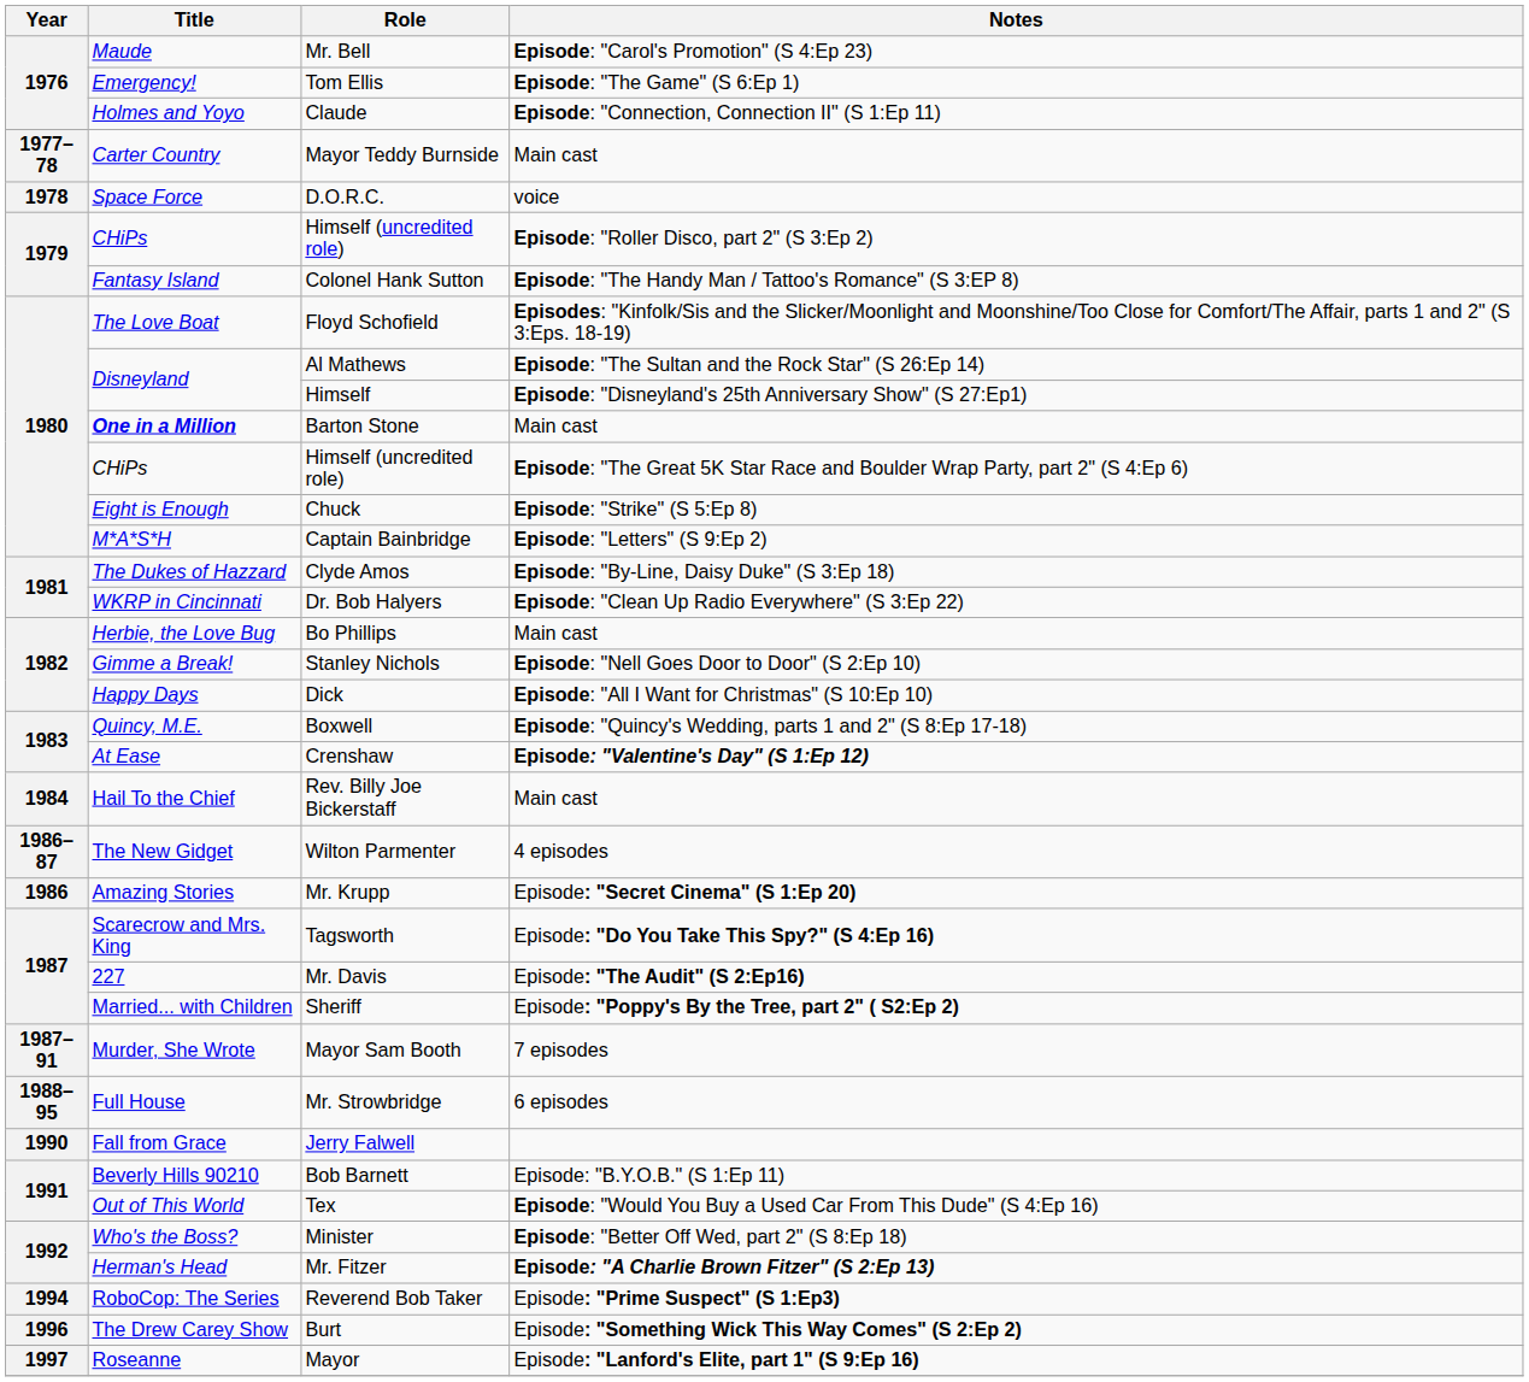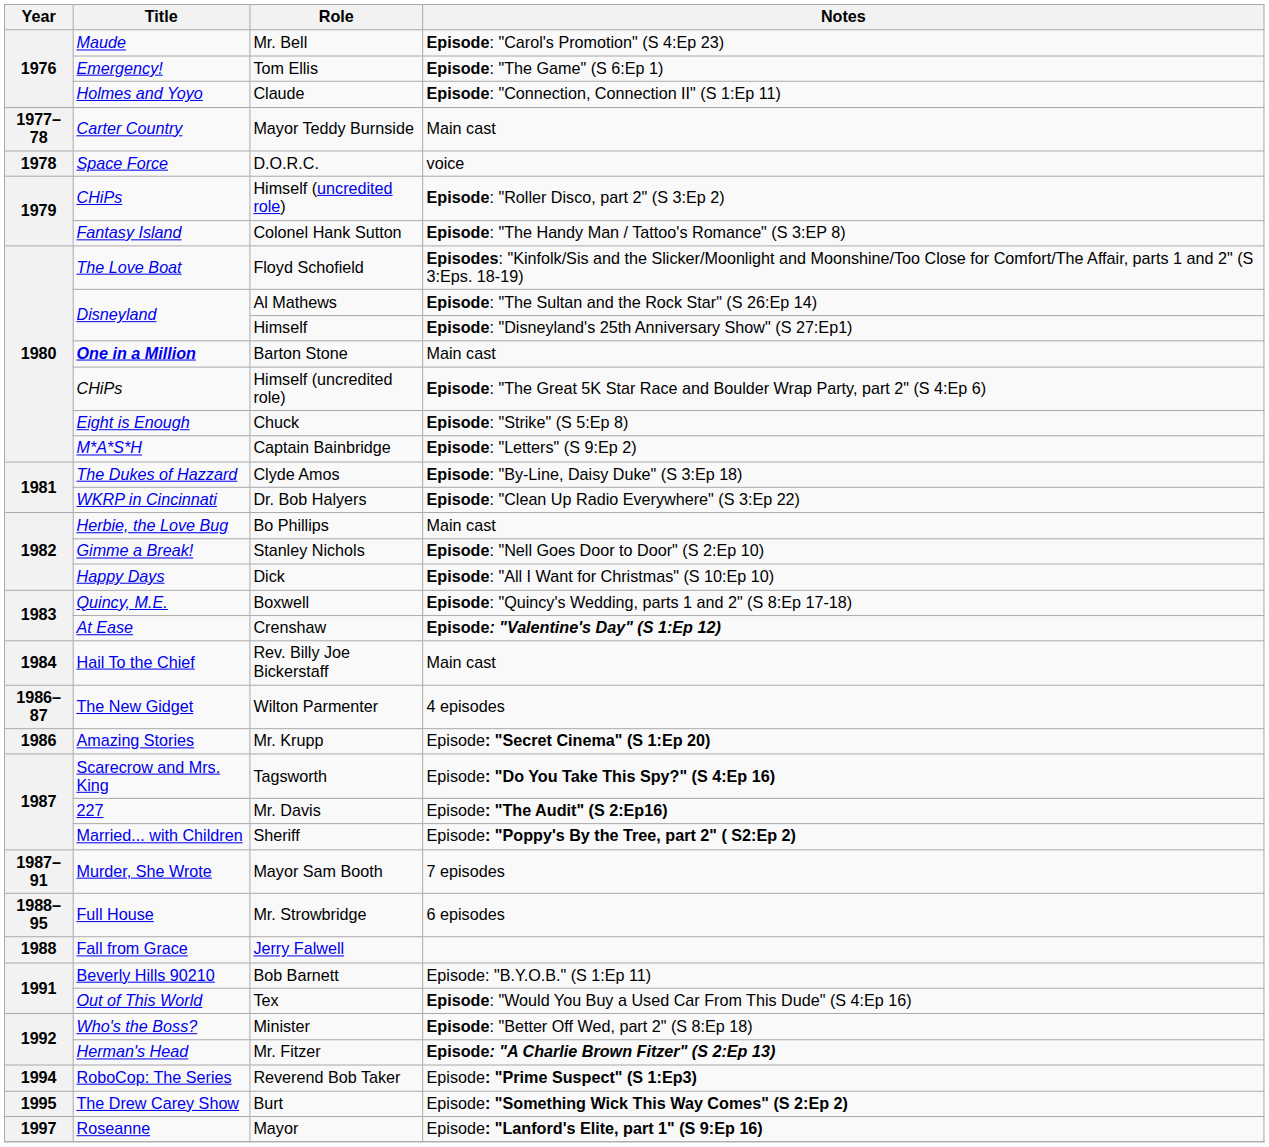 <table class="wikitable sortable">
 <tr>
 <th scope="col">Year</th>
 <th scope="col">Title</th>
 <th scope="col">Role</th>
 <th scope="col" class="unsortable">Notes</th>
 </tr>
 <tr>
 <th scope="row" rowspan="3">1976</th>
 <td><em><a href='#'>Maude</a></em></td>
 <td>Mr. Bell</td>
 <td><strong>Episode</strong>: "Carol's Promotion" (S 4:Ep 23)</td>
 </tr>
 <tr>
 <td><em><a href='#'>Emergency!</a></em></td>
 <td>Tom Ellis</td>
 <td><strong>Episode</strong>: "The Game" (S 6:Ep 1)</td>
 </tr>
 <tr>
 <td><em><a href='#'>Holmes and Yoyo</a></em></td>
 <td>Claude</td>
 <td><strong>Episode</strong>: "Connection, Connection II" (S 1:Ep 11)</td>
 </tr>
 <tr>
 <th scope="row">1977–78</th>
 <td><em><a href='#'>Carter Country</a></em></td>
 <td>Mayor Teddy Burnside</td>
 <td>Main cast</td>
 </tr>
 <tr>
 <th scope="row">1978</th>
 <td><em><a href='#'>Space Force</a></em></td>
 <td>D.O.R.C.</td>
 <td>voice</td>
 </tr>
 <tr>
 <th scope="row" rowspan="2">1979</th>
 <td><em><a href='#'>CHiPs</a></em></td>
 <td>Himself (<a href='#'>uncredited role</a>)</td>
 <td><strong>Episode</strong>: "Roller Disco, part 2" (S 3:Ep 2)</td>
 </tr>
 <tr>
 <td><em><a href='#'>Fantasy Island</a></em></td>
 <td>Colonel Hank Sutton</td>
 <td><strong>Episode</strong>: "The Handy Man / Tattoo's Romance" (S 3:EP 8)</td>
 </tr>
 <tr>
 <th scope="row" rowspan="7">1980</th>
 <td><em><a href='#'>The Love Boat</a></em></td>
 <td>Floyd Schofield</td>
 <td><strong>Episodes</strong>: "Kinfolk/Sis and the Slicker/Moonlight and Moonshine/Too Close for Comfort/The Affair, parts 1 and 2" (S 3:Eps. 18-19)</td>
 </tr>
 <tr>
 <td rowspan="2"><em><a href='#'>Disneyland</a></em></td>
 <td>Al Mathews</td>
 <td><strong>Episode</strong>: "The Sultan and the Rock Star" (S 26:Ep 14)</td>
 </tr>
 <tr>
 <td>Himself</td>
 <td><strong>Episode</strong>: "Disneyland's 25th Anniversary Show" (S 27:Ep1)</td>
 </tr>
 <tr>
 <td><strong><em><a href='#'>One in a Million</a></em></strong></td>
 <td>Barton Stone</td>
 <td>Main cast</td>
 </tr>
 <tr>
 <td><em>CHiPs</em></td>
 <td>Himself (uncredited role)</td>
 <td><strong>Episode</strong>: "The Great 5K Star Race and Boulder Wrap Party, part 2" (S 4:Ep 6)</td>
 </tr>
 <tr>
 <td><em><a href='#'>Eight is Enough</a></em></td>
 <td>Chuck</td>
 <td><strong>Episode</strong>: "Strike" (S 5:Ep 8)</td>
 </tr>
 <tr>
 <td><em><a href='#'>M*A*S*H</a></em></td>
 <td>Captain Bainbridge</td>
 <td><strong>Episode</strong>: "Letters" (S 9:Ep 2)</td>
 </tr>
 <tr>
 <th scope="row" rowspan="2">1981</th>
 <td><em><a href='#'>The Dukes of Hazzard</a></em></td>
 <td>Clyde Amos</td>
 <td><strong>Episode</strong>: "By-Line, Daisy Duke" (S 3:Ep 18)</td>
 </tr>
 <tr>
 <td><em><a href='#'>WKRP in Cincinnati</a></em></td>
 <td>Dr. Bob Halyers</td>
 <td><strong>Episode</strong>: "Clean Up Radio Everywhere" (S 3:Ep 22)</td>
 </tr>
 <tr>
 <th scope="row" rowspan="3">1982</th>
 <td><em><a href='#'>Herbie, the Love Bug</a></em></td>
 <td>Bo Phillips</td>
 <td>Main cast</td>
 </tr>
 <tr>
 <td><em><a href='#'>Gimme a Break!</a></em></td>
 <td>Stanley Nichols</td>
 <td><strong>Episode</strong>: "Nell Goes Door to Door" (S 2:Ep 10)</td>
 </tr>
 <tr>
 <td><em><a href='#'>Happy Days</a></em></td>
 <td>Dick</td>
 <td><strong>Episode</strong>: "All I Want for Christmas" (S 10:Ep 10)</td>
 </tr>
 <tr>
 <th scope="row" rowspan="2">1983</th>
 <td><em><a href='#'>Quincy, M.E.</a></em></td>
 <td>Boxwell</td>
 <td><strong>Episode</strong>: "Quincy's Wedding, parts 1 and 2" (S 8:Ep 17-18)</td>
 </tr>
 <tr>
 <td><em><a href='#'>At Ease</a></em></td>
 <td>Crenshaw</td>
 <td><strong>Episode<em>: "Valentine's Day" (S 1:Ep 12)</td>
 </tr>
 <tr>
 <th scope="row">1984</th>
 <td></em><a href='#'>Hail To the Chief</a><em></td>
 <td>Rev. Billy Joe Bickerstaff</td>
 <td>Main cast</td>
 </tr>
 <tr>
 <th scope="row">1986–87</th>
 <td></em><a href='#'>The New Gidget</a><em></td>
 <td>Wilton Parmenter</td>
 <td>4 episodes</td>
 </tr>
 <tr>
 <th scope="row">1986</th>
 <td></em><a href='#'>Amazing Stories</a><em></td>
 <td>Mr. Krupp</td>
 <td></strong>Episode<strong>: "Secret Cinema" (S 1:Ep 20)</td>
 </tr>
 <tr>
 <th scope="row" rowspan="3">1987</th>
 <td></em><a href='#'>Scarecrow and Mrs. King</a><em></td>
 <td>Tagsworth</td>
 <td></strong>Episode<strong>: "Do You Take This Spy?" (S 4:Ep 16)</td>
 </tr>
 <tr>
 <td></em><a href='#'>227</a><em></td>
 <td>Mr. Davis</td>
 <td></strong>Episode<strong>: "The Audit" (S 2:Ep16)</td>
 </tr>
 <tr>
 <td></em><a href='#'>Married... with Children</a><em></td>
 <td>Sheriff</td>
 <td></strong>Episode<strong>: "Poppy's By the Tree, part 2" ( S2:Ep 2)</td>
 </tr>
 <tr>
 <th scope="row">1987–91</th>
 <td></em><a href='#'>Murder, She Wrote</a><em></td>
 <td>Mayor Sam Booth</td>
 <td>7 episodes</td>
 </tr>
 <tr>
 <th scope="row">1988–95</th>
 <td></em><a href='#'>Full House</a><em></td>
 <td>Mr. Strowbridge</td>
 <td>6 episodes</td>
 </tr>
 <tr>
-<th scope="row">1990</th>
+<th scope="row">1988</th>
 <td></em><a href='#'>Fall from Grace</a><em></td>
 <td><a href='#'>Jerry Falwell</a></td>
 </tr>
 <tr>
 <th scope="row" rowspan="2">1991</th>
 <td></em><a href='#'>Beverly Hills 90210</a><em></td>
 <td>Bob Barnett</td>
 <td></strong>Episode</em>: "B.Y.O.B." (S 1:Ep 11)</td>
 </tr>
 <tr>
 <td><em><a href='#'>Out of This World</a></em></td>
 <td>Tex</td>
 <td><strong>Episode</strong>: "Would You Buy a Used Car From This Dude" (S 4:Ep 16)</td>
 </tr>
 <tr>
 <th scope="row" rowspan="2">1992</th>
 <td><em><a href='#'>Who's the Boss?</a></em></td>
 <td>Minister</td>
 <td><strong>Episode</strong>: "Better Off Wed, part 2" (S 8:Ep 18)</td>
 </tr>
 <tr>
 <td><em><a href='#'>Herman's Head</a></em></td>
 <td>Mr. Fitzer</td>
 <td><strong>Episode<em>: "A Charlie Brown Fitzer" (S 2:Ep 13)</td>
 </tr>
 <tr>
 <th scope="row">1994</th>
 <td></em><a href='#'>RoboCop: The Series</a><em></td>
 <td>Reverend Bob Taker</td>
 <td></strong>Episode<strong>: "Prime Suspect" (S 1:Ep3)</td>
 </tr>
 <tr>
-<th scope="row">1996</th>
+<th scope="row">1995</th>
 <td></em><a href='#'>The Drew Carey Show</a><em></td>
 <td>Burt</td>
 <td></strong>Episode<strong>: "Something Wick This Way Comes" (S 2:Ep 2)</td>
 </tr>
 <tr>
 <th scope="row">1997</th>
 <td></em><a href='#'>Roseanne</a><em></td>
 <td>Mayor</td>
 <td></strong>Episode<strong>: "Lanford's Elite, part 1" (S 9:Ep 16)</td>
 </tr>
 <tr>
 </tr>
 </table>
